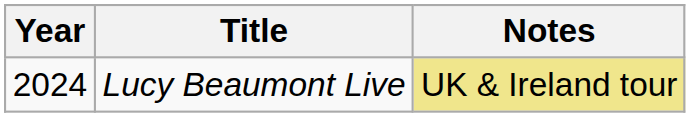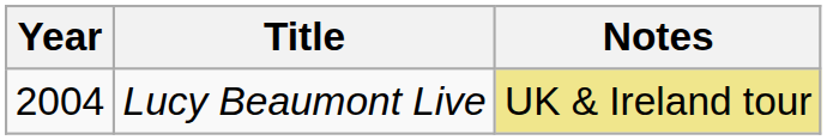 <table class="wikitable">
 <tr>
 <th>Year</th>
 <th>Title</th>
 <th>Notes</th>
 </tr>
 <tr>
-<td>2024</td>
+<td>2004</td>
 <td><em>Lucy Beaumont Live</em></td>
 <td style="background: khaki;">UK & Ireland tour</td>
 </tr>
 </table>
